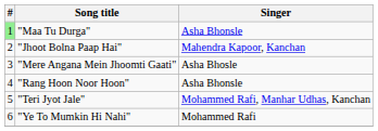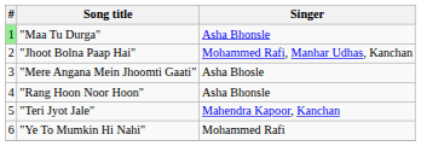 <table class="wikitable">
 <tr>
 <th>#</th>
 <th>Song title</th>
 <th>Singer</th>
 </tr>
 <tr>
 <td style="background: lightgreen;">1</td>
 <td>"Maa Tu Durga"</td>
 <td><a href='#'>Asha Bhonsle</a></td>
 </tr>
 <tr>
 <td>2</td>
 <td>"Jhoot Bolna Paap Hai"</td>
-<td><a href='#'>Mahendra Kapoor</a>, <a href='#'>Kanchan</a></td>
+<td><a href='#'>Mohammed Rafi</a>, <a href='#'>Manhar Udhas</a>, Kanchan</td>
 </tr>
 <tr>
 <td>3</td>
 <td>"Mere Angana Mein Jhoomti Gaati"</td>
 <td>Asha Bhosle</td>
 </tr>
 <tr>
 <td>4</td>
 <td>"Rang Hoon Noor Hoon"</td>
 <td>Asha Bhonsle</td>
 </tr>
 <tr>
 <td>5</td>
 <td>"Teri Jyot Jale"</td>
-<td><a href='#'>Mohammed Rafi</a>, <a href='#'>Manhar Udhas</a>, Kanchan</td>
+<td><a href='#'>Mahendra Kapoor</a>, <a href='#'>Kanchan</a></td>
 </tr>
 <tr>
 <td>6</td>
 <td>"Ye To Mumkin Hi Nahi"</td>
 <td>Mohammed Rafi</td>
 </tr>
 <tr>
 </tr>
 </table>
